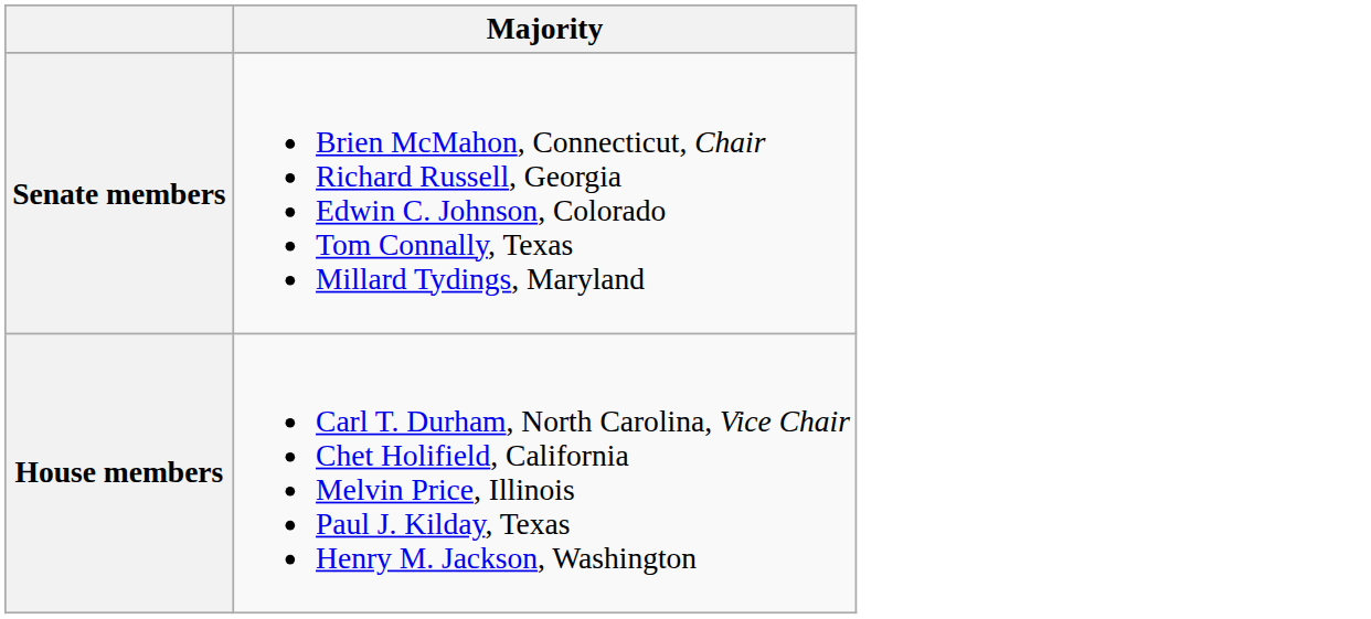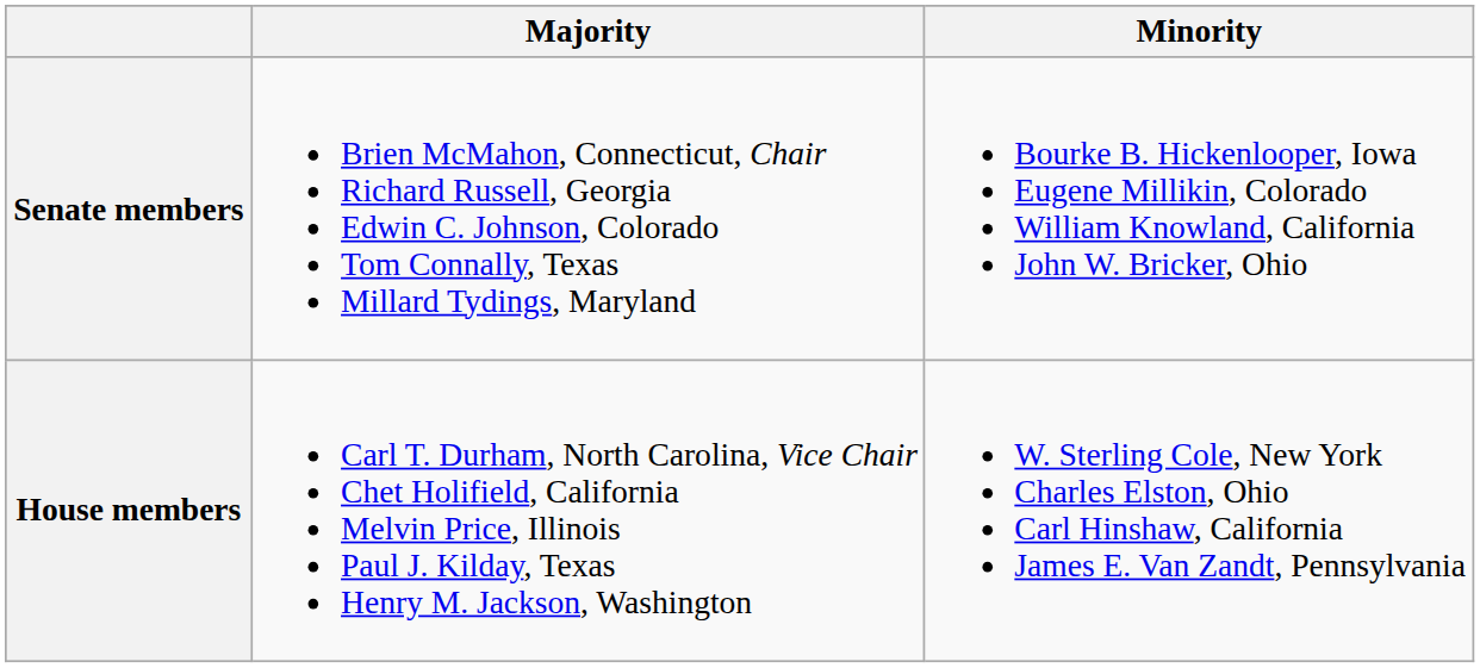 <table class=wikitable>
 <tr>
 <th></th>
 <th>Majority</th>
+<th>Minority</th>
 </tr>
 <tr>
 <th>Senate members</th>
 <td valign="top" ><br><ul><li><a href='#'>Brien McMahon</a>, Connecticut, <em>Chair</em></li><li><a href='#'>Richard Russell</a>, Georgia</li><li><a href='#'>Edwin C. Johnson</a>, Colorado</li><li><a href='#'>Tom Connally</a>, Texas</li><li><a href='#'>Millard Tydings</a>, Maryland</li></ul></td>
+<td valign="top" ><br><ul><li><a href='#'>Bourke B. Hickenlooper</a>, Iowa</li><li><a href='#'>Eugene Millikin</a>, Colorado</li><li><a href='#'>William Knowland</a>, California</li><li><a href='#'>John W. Bricker</a>, Ohio</li></ul></td>
 </tr>
 <tr>
 <th>House members</th>
 <td valign="top" ><br><ul><li><a href='#'>Carl T. Durham</a>, North Carolina, <em>Vice Chair</em></li><li><a href='#'>Chet Holifield</a>, California</li><li><a href='#'>Melvin Price</a>, Illinois</li><li><a href='#'>Paul J. Kilday</a>, Texas</li><li><a href='#'>Henry M. Jackson</a>, Washington</li></ul></td>
+<td valign="top" ><br><ul><li><a href='#'>W. Sterling Cole</a>, New York</li><li><a href='#'>Charles Elston</a>, Ohio</li><li><a href='#'>Carl Hinshaw</a>, California</li><li><a href='#'>James E. Van Zandt</a>, Pennsylvania</li></ul></td>
 </tr>
 </table>
